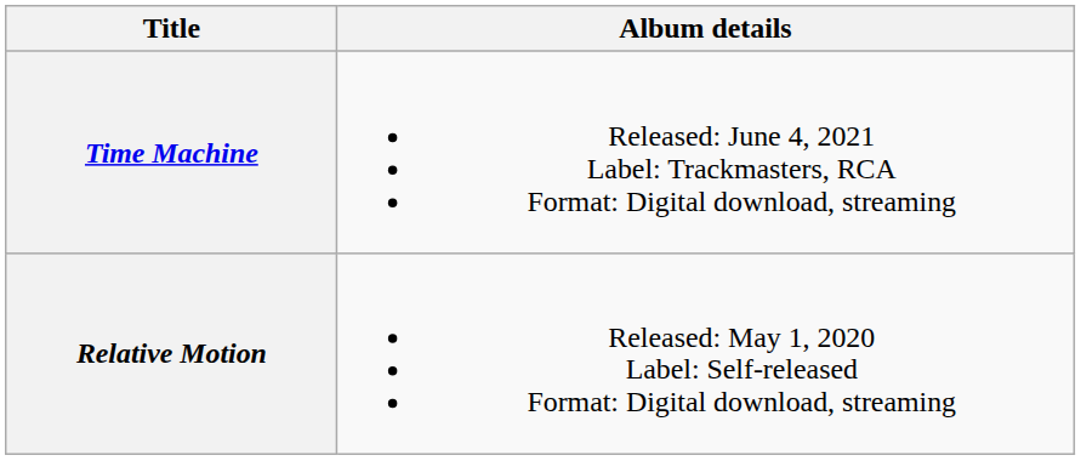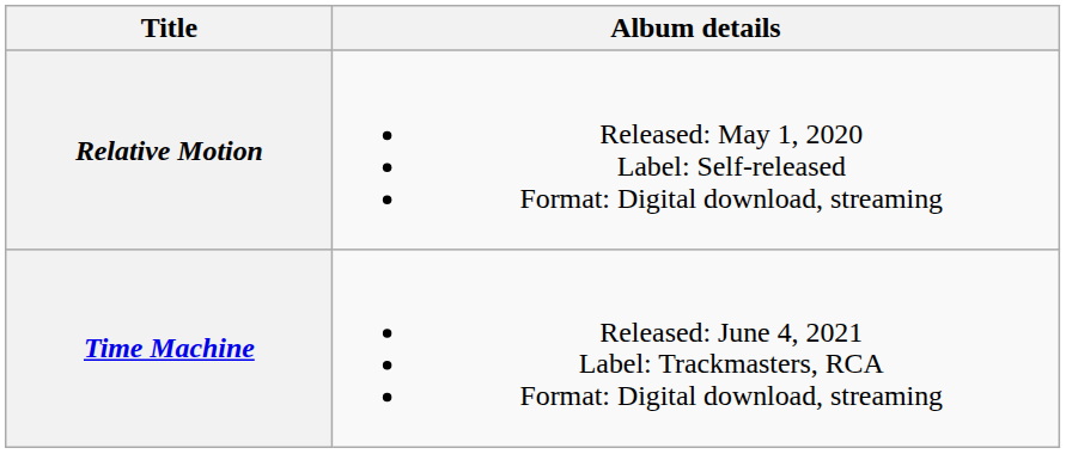 <table class="wikitable plainrowheaders" style="text-align:center;">
 <tr>
 <th scope="col" style="width:11em;">Title</th>
 <th scope="col" style="width:25em;">Album details</th>
 </tr>
 <tr>
+<th scope="row"><em>Relative Motion</em></th>
+<td><br><ul><li>Released: May 1, 2020</li><li>Label: Self-released</li><li>Format: Digital download, streaming</li></ul></td>
+</tr>
+<tr>
 <th scope="row"><em><a href='#'>Time Machine</a></em></th>
 <td><br><ul><li>Released: June 4, 2021</li><li>Label: Trackmasters, RCA</li><li>Format: Digital download, streaming</li></ul></td>
 </tr>
-<tr>
-<th scope="row"><em>Relative Motion</em></th>
-<td><br><ul><li>Released: May 1, 2020</li><li>Label: Self-released</li><li>Format: Digital download, streaming</li></ul></td>
-</tr>
 </table>
